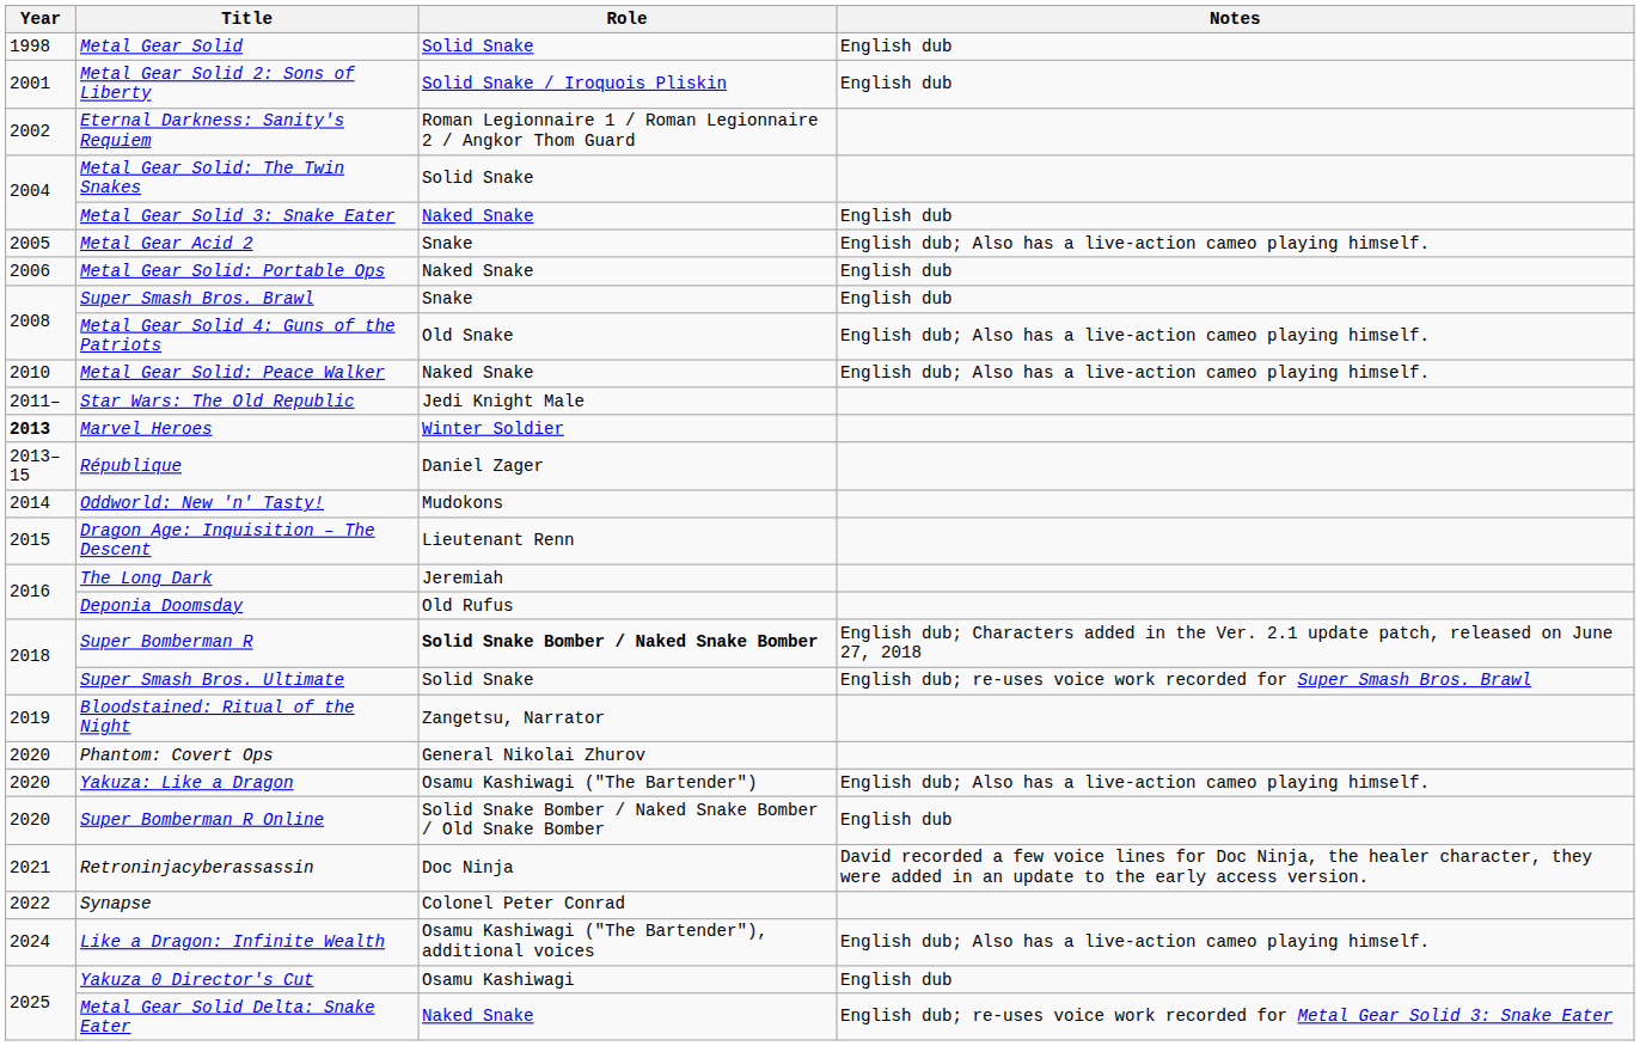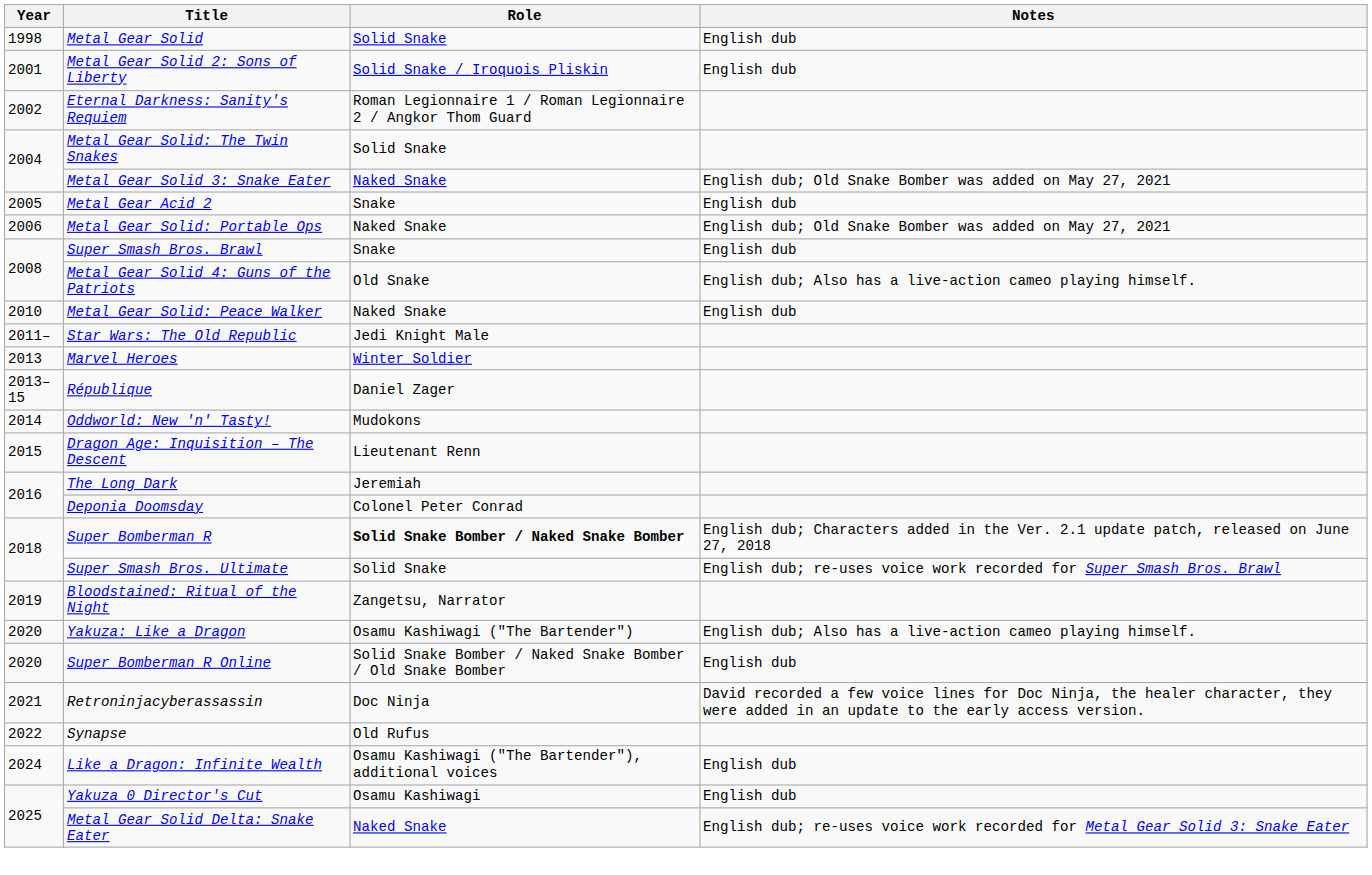 <table class="wikitable sortable">
 <tr>
 <th>Year</th>
 <th>Title</th>
 <th>Role</th>
 <th class="unsortable">Notes</th>
 </tr>
 <tr>
 <td>1998</td>
 <td><em><a href='#'>Metal Gear Solid</a></em></td>
 <td><a href='#'>Solid Snake</a></td>
 <td>English dub</td>
 </tr>
 <tr>
 <td>2001</td>
 <td><em><a href='#'>Metal Gear Solid 2: Sons of Liberty</a></em></td>
 <td><a href='#'>Solid Snake / Iroquois Pliskin</a></td>
 <td>English dub</td>
 </tr>
 <tr>
 <td>2002</td>
 <td><em><a href='#'>Eternal Darkness: Sanity's Requiem</a></em></td>
 <td>Roman Legionnaire 1 / Roman Legionnaire 2 / Angkor Thom Guard</td>
 <td></td>
 </tr>
 <tr>
 <td rowspan="2">2004</td>
 <td><em><a href='#'>Metal Gear Solid: The Twin Snakes</a></em></td>
 <td>Solid Snake</td>
 <td></td>
 </tr>
 <tr>
 <td><em><a href='#'>Metal Gear Solid 3: Snake Eater</a></em></td>
 <td><a href='#'>Naked Snake</a></td>
-<td>English dub</td>
+<td>English dub; Old Snake Bomber was added on May 27, 2021</td>
 </tr>
 <tr>
 <td>2005</td>
 <td><em><a href='#'>Metal Gear Acid 2</a></em></td>
 <td>Snake</td>
-<td>English dub; Also has a live-action cameo playing himself.</td>
+<td>English dub</td>
 </tr>
 <tr>
 <td>2006</td>
 <td><em><a href='#'>Metal Gear Solid: Portable Ops</a></em></td>
 <td>Naked Snake</td>
-<td>English dub</td>
+<td>English dub; Old Snake Bomber was added on May 27, 2021</td>
 </tr>
 <tr>
 <td rowspan="2">2008</td>
 <td><em><a href='#'>Super Smash Bros. Brawl</a></em></td>
 <td>Snake</td>
 <td>English dub</td>
 </tr>
 <tr>
 <td><em><a href='#'>Metal Gear Solid 4: Guns of the Patriots</a></em></td>
 <td>Old Snake</td>
 <td>English dub; Also has a live-action cameo playing himself.</td>
 </tr>
 <tr>
 <td>2010</td>
 <td><em><a href='#'>Metal Gear Solid: Peace Walker</a></em></td>
 <td>Naked Snake</td>
-<td>English dub; Also has a live-action cameo playing himself.</td>
+<td>English dub</td>
 </tr>
 <tr>
 <td>2011–</td>
 <td><em><a href='#'>Star Wars: The Old Republic</a></em></td>
 <td>Jedi Knight Male</td>
 <td></td>
 </tr>
 <tr>
-<td><strong>2013</strong></td>
+<td>2013</td>
 <td><em><a href='#'>Marvel Heroes</a></em></td>
 <td><a href='#'>Winter Soldier</a></td>
 <td></td>
 </tr>
 <tr>
 <td>2013–15</td>
 <td><em><a href='#'>République</a></em></td>
 <td>Daniel Zager</td>
 <td></td>
 </tr>
 <tr>
 <td>2014</td>
 <td><em><a href='#'>Oddworld: New 'n' Tasty!</a></em></td>
 <td>Mudokons</td>
 <td></td>
 </tr>
 <tr>
 <td>2015</td>
 <td><em><a href='#'>Dragon Age: Inquisition – The Descent</a></em></td>
 <td>Lieutenant Renn</td>
 <td></td>
 </tr>
 <tr>
 <td rowspan="2">2016</td>
 <td data-sort-value="Long Dark, The"><em><a href='#'>The Long Dark</a></em></td>
 <td>Jeremiah</td>
 <td></td>
 </tr>
 <tr>
 <td><em><a href='#'>Deponia Doomsday</a></em></td>
-<td>Old Rufus</td>
+<td>Colonel Peter Conrad</td>
 <td></td>
 </tr>
 <tr>
 <td rowspan="2">2018</td>
 <td><em><a href='#'>Super Bomberman R</a></em></td>
 <td><strong>Solid Snake Bomber / Naked Snake Bomber</strong></td>
 <td>English dub; Characters added in the Ver. 2.1 update patch, released on June 27, 2018</td>
 </tr>
 <tr>
 <td><em><a href='#'>Super Smash Bros. Ultimate</a></em></td>
 <td>Solid Snake</td>
 <td>English dub; re-uses voice work recorded for <em><a href='#'>Super Smash Bros. Brawl</a></em></td>
 </tr>
 <tr>
 <td>2019</td>
 <td><em><a href='#'>Bloodstained: Ritual of the Night</a></em></td>
 <td>Zangetsu, Narrator</td>
-<td></td>
-</tr>
-<tr>
-<td>2020</td>
-<td><em>Phantom: Covert Ops</em></td>
-<td>General Nikolai Zhurov</td>
 <td></td>
 </tr>
 <tr>
 <td>2020</td>
 <td><em><a href='#'>Yakuza: Like a Dragon</a></em></td>
 <td>Osamu Kashiwagi ("The Bartender")</td>
 <td>English dub; Also has a live-action cameo playing himself.</td>
 </tr>
 <tr>
 <td>2020</td>
 <td><em><a href='#'>Super Bomberman R Online</a></em></td>
 <td>Solid Snake Bomber / Naked Snake Bomber / Old Snake Bomber</td>
 <td>English dub</td>
 </tr>
 <tr>
 <td>2021</td>
 <td><em>Retroninjacyberassassin</em></td>
 <td>Doc Ninja</td>
 <td>David recorded a few voice lines for Doc Ninja, the healer character, they were added in an update to the early access version.</td>
 </tr>
 <tr>
 <td>2022</td>
 <td><em>Synapse</em></td>
-<td>Colonel Peter Conrad</td>
+<td>Old Rufus</td>
 <td></td>
 </tr>
 <tr>
 <td>2024</td>
 <td><em><a href='#'>Like a Dragon: Infinite Wealth</a></em></td>
 <td>Osamu Kashiwagi ("The Bartender"), additional voices</td>
-<td>English dub; Also has a live-action cameo playing himself.</td>
+<td>English dub</td>
 </tr>
 <tr>
 <td rowspan="2">2025</td>
 <td><em><a href='#'>Yakuza 0 Director's Cut</a></em></td>
 <td>Osamu Kashiwagi</td>
 <td>English dub</td>
 </tr>
 <tr>
 <td><em><a href='#'>Metal Gear Solid Delta: Snake Eater</a></em></td>
 <td><a href='#'>Naked Snake</a></td>
 <td>English dub; re-uses voice work recorded for <em><a href='#'>Metal Gear Solid 3: Snake Eater</a></td>
 </tr>
 </table>
